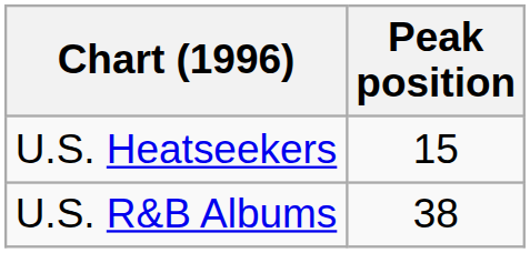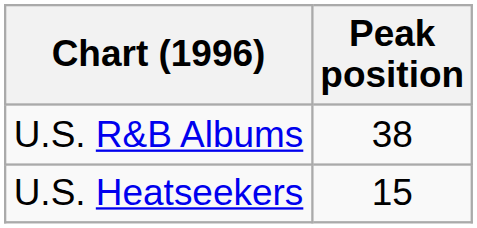 <table class="wikitable">
 <tr>
 <th align="left">Chart (1996)</th>
 <th align="center">Peak<br>position</th>
 </tr>
 <tr>
+<td align="left">U.S. <a href='#'>R&B Albums</a></td>
+<td align="center">38</td>
+</tr>
+<tr>
 <td align="left">U.S. <a href='#'>Heatseekers</a></td>
 <td align="center">15</td>
 </tr>
-<tr>
-<td align="left">U.S. <a href='#'>R&B Albums</a></td>
-<td align="center">38</td>
-</tr>
 </table>
